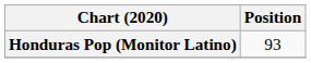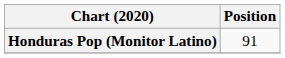 <table class="wikitable plainrowheaders sortable" style="text-align:center">
 <tr>
 <th scope="col">Chart (2020)</th>
 <th scope="col">Position</th>
 </tr>
 <tr>
 <th scope="row">Honduras Pop (Monitor Latino)</th>
-<td>93</td>
+<td>91</td>
 </tr>
 <tr>
 </tr>
 </table>
